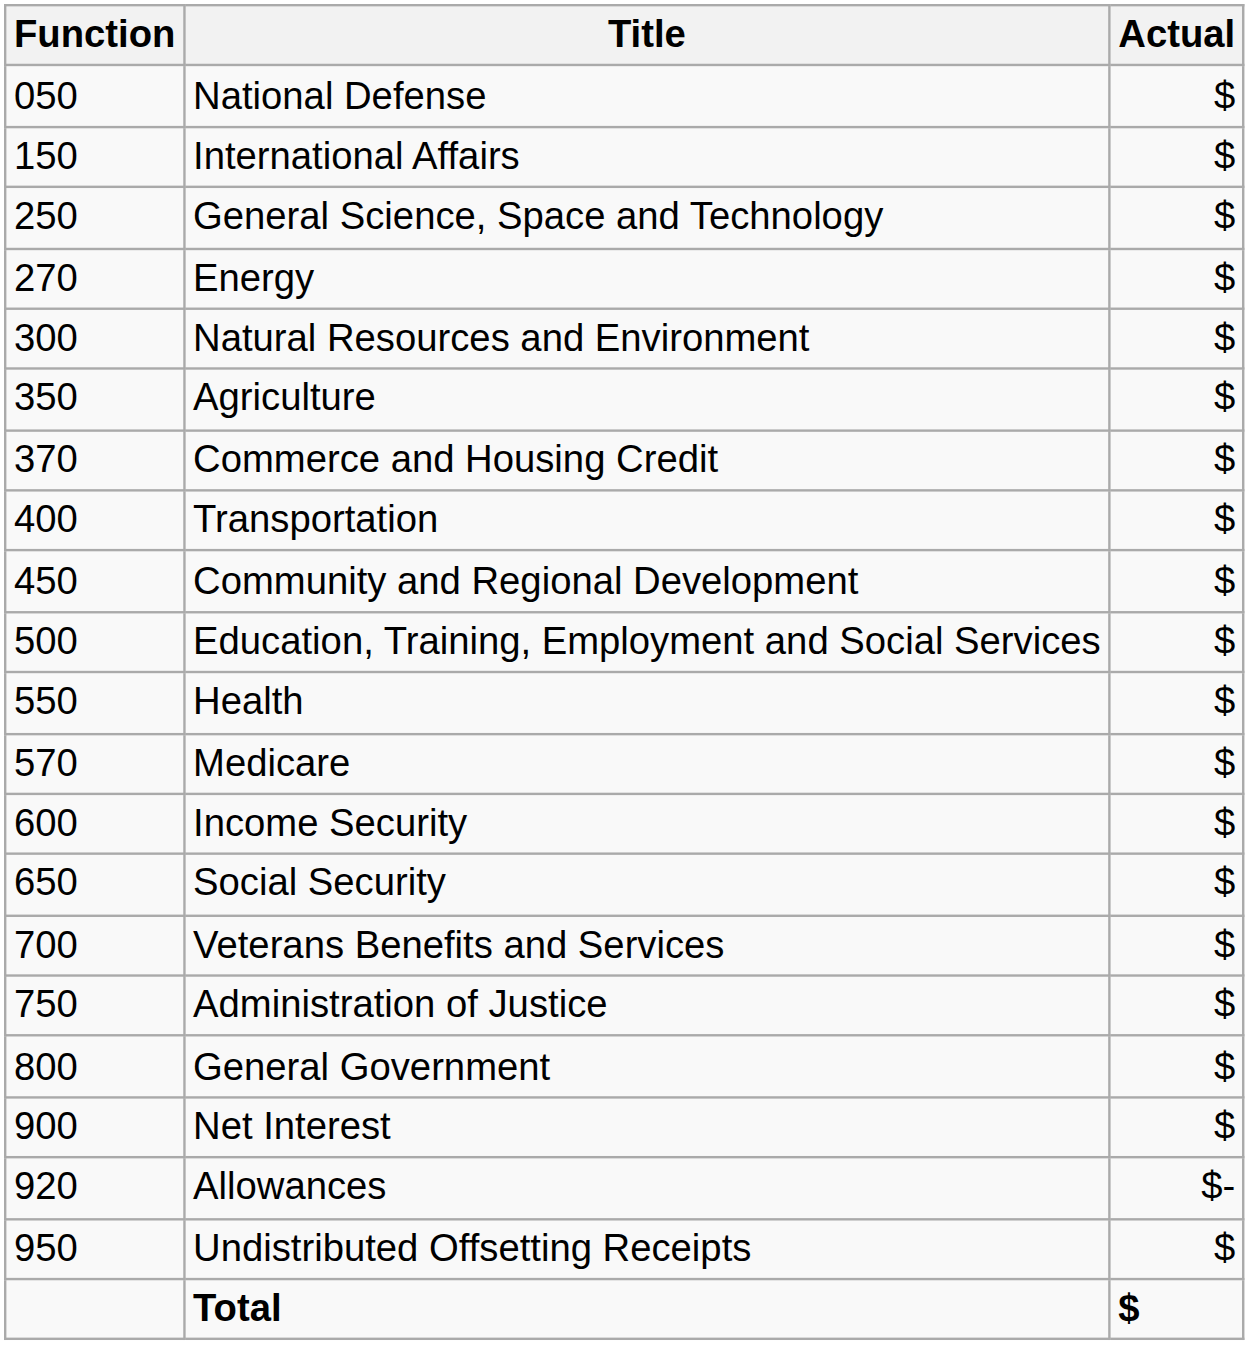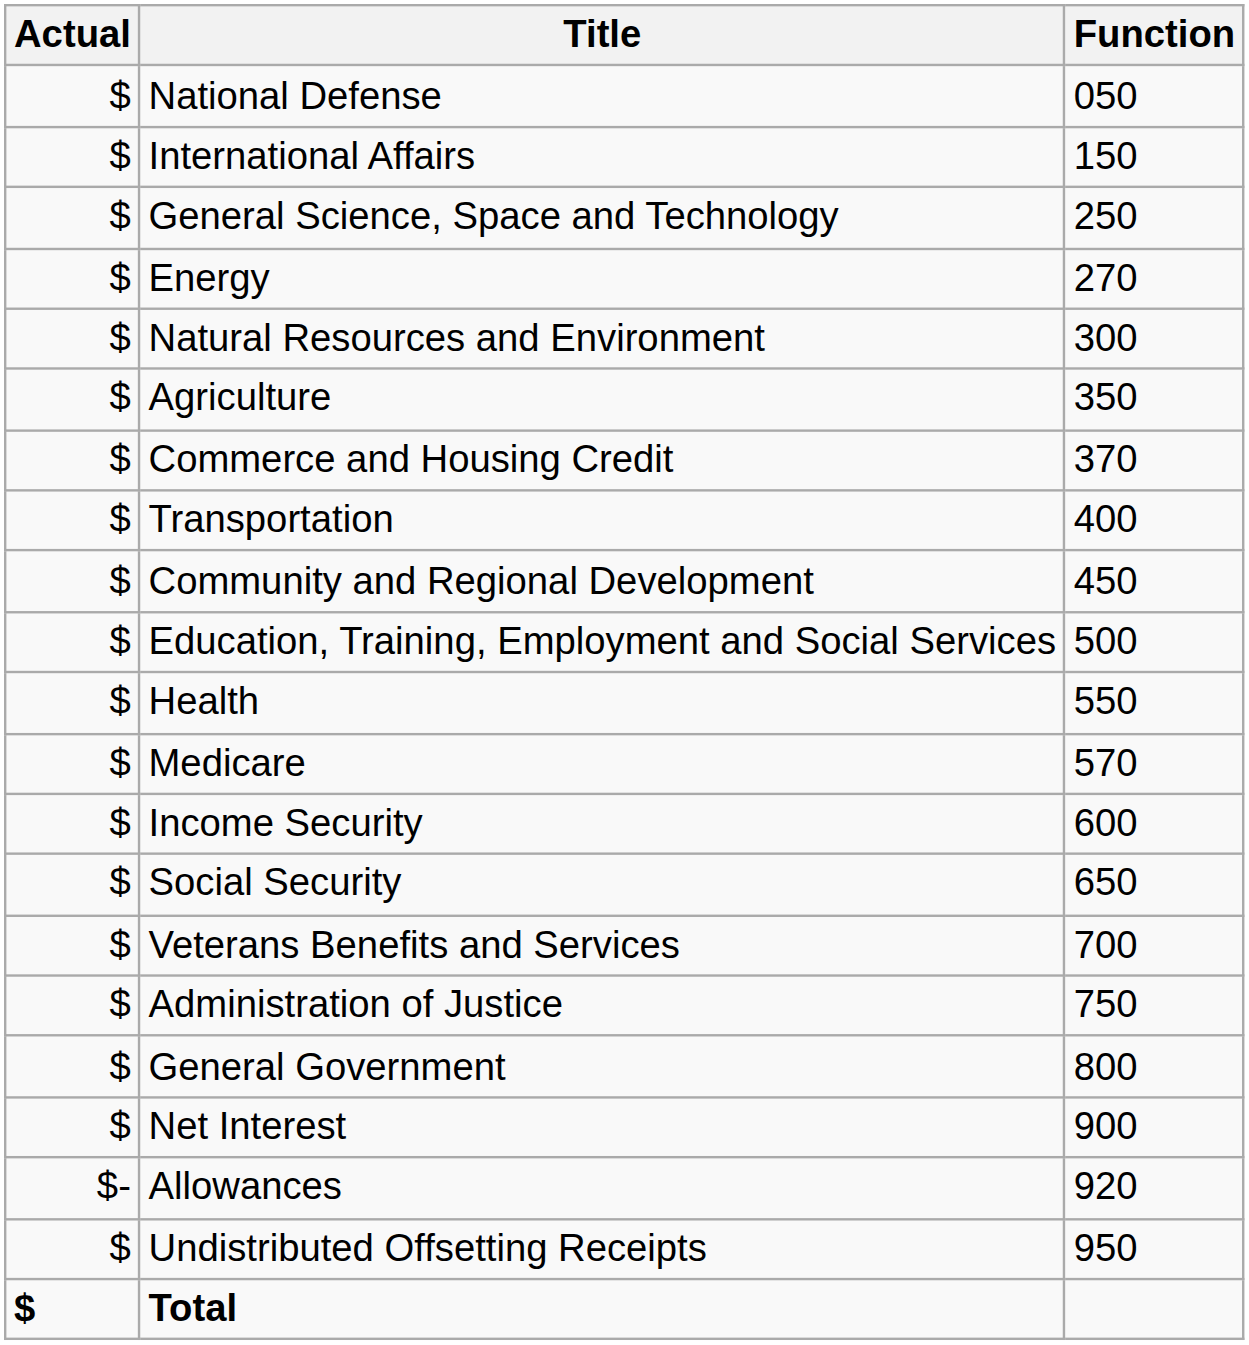 <table class="wikitable sortable">
 <tr>
+<th data-sort-type="currency">Actual</th>
+<th>Title</th>
 <th>Function</th>
-<th>Title</th>
-<th data-sort-type="currency">Actual</th>
 </tr>
 <tr>
+<td style="text-align: right">$</td>
+<td>National Defense</td>
 <td>050</td>
-<td>National Defense</td>
-<td style="text-align: right">$</td>
 </tr>
 <tr>
+<td style="text-align: right">$</td>
+<td>International Affairs</td>
 <td>150</td>
-<td>International Affairs</td>
-<td style="text-align: right">$</td>
 </tr>
 <tr>
+<td style="text-align: right">$</td>
+<td>General Science, Space and Technology</td>
 <td>250</td>
-<td>General Science, Space and Technology</td>
-<td style="text-align: right">$</td>
 </tr>
 <tr>
+<td style="text-align: right">$</td>
+<td>Energy</td>
 <td>270</td>
-<td>Energy</td>
-<td style="text-align: right">$</td>
 </tr>
 <tr>
+<td style="text-align: right">$</td>
+<td>Natural Resources and Environment</td>
 <td>300</td>
-<td>Natural Resources and Environment</td>
-<td style="text-align: right">$</td>
 </tr>
 <tr>
+<td style="text-align: right">$</td>
+<td>Agriculture</td>
 <td>350</td>
-<td>Agriculture</td>
-<td style="text-align: right">$</td>
 </tr>
 <tr>
+<td style="text-align: right">$</td>
+<td>Commerce and Housing Credit</td>
 <td>370</td>
-<td>Commerce and Housing Credit</td>
-<td style="text-align: right">$</td>
 </tr>
 <tr>
+<td style="text-align: right">$</td>
+<td>Transportation</td>
 <td>400</td>
-<td>Transportation</td>
-<td style="text-align: right">$</td>
 </tr>
 <tr>
+<td style="text-align: right">$</td>
+<td>Community and Regional Development</td>
 <td>450</td>
-<td>Community and Regional Development</td>
-<td style="text-align: right">$</td>
 </tr>
 <tr>
+<td style="text-align: right">$</td>
+<td>Education, Training, Employment and Social Services</td>
 <td>500</td>
-<td>Education, Training, Employment and Social Services</td>
-<td style="text-align: right">$</td>
 </tr>
 <tr>
+<td style="text-align: right">$</td>
+<td>Health</td>
 <td>550</td>
-<td>Health</td>
-<td style="text-align: right">$</td>
 </tr>
 <tr>
+<td style="text-align: right">$</td>
+<td>Medicare</td>
 <td>570</td>
-<td>Medicare</td>
-<td style="text-align: right">$</td>
 </tr>
 <tr>
+<td style="text-align: right">$</td>
+<td>Income Security</td>
 <td>600</td>
-<td>Income Security</td>
-<td style="text-align: right">$</td>
 </tr>
 <tr>
+<td style="text-align: right">$</td>
+<td>Social Security</td>
 <td>650</td>
-<td>Social Security</td>
-<td style="text-align: right">$</td>
 </tr>
 <tr>
+<td style="text-align: right">$</td>
+<td>Veterans Benefits and Services</td>
 <td>700</td>
-<td>Veterans Benefits and Services</td>
-<td style="text-align: right">$</td>
 </tr>
 <tr>
+<td style="text-align: right">$</td>
+<td>Administration of Justice</td>
 <td>750</td>
-<td>Administration of Justice</td>
-<td style="text-align: right">$</td>
 </tr>
 <tr>
+<td style="text-align: right">$</td>
+<td>General Government</td>
 <td>800</td>
-<td>General Government</td>
-<td style="text-align: right">$</td>
 </tr>
 <tr>
+<td style="text-align: right">$</td>
+<td>Net Interest</td>
 <td>900</td>
-<td>Net Interest</td>
-<td style="text-align: right">$</td>
 </tr>
 <tr>
+<td style="text-align: right" data-sort-value="0">$-</td>
+<td>Allowances</td>
 <td>920</td>
-<td>Allowances</td>
-<td style="text-align: right" data-sort-value="0">$-</td>
 </tr>
 <tr>
+<td style="text-align: right">$</td>
+<td>Undistributed Offsetting Receipts</td>
 <td>950</td>
-<td>Undistributed Offsetting Receipts</td>
-<td style="text-align: right">$</td>
 </tr>
 <tr class="sortbottom">
+<td><strong>$</strong></td>
+<td style="text-align: left"><strong>Total</strong></td>
 <td></td>
-<td style="text-align: left"><strong>Total</strong></td>
-<td><strong>$</strong></td>
 </tr>
 </table>
